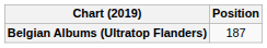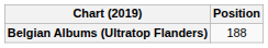 <table class="wikitable plainrowheaders" style="text-align:center">
 <tr>
 <th scope="col">Chart (2019)</th>
 <th scope="col">Position</th>
 </tr>
 <tr>
 <th scope="row">Belgian Albums (Ultratop Flanders)</th>
-<td>187</td>
+<td>188</td>
 </tr>
 </table>
